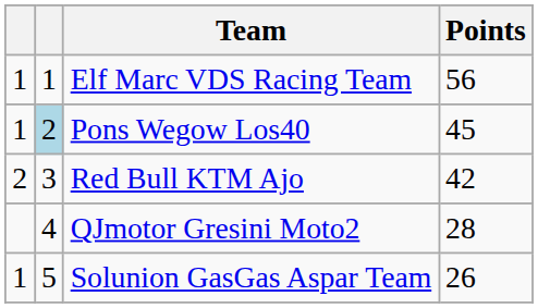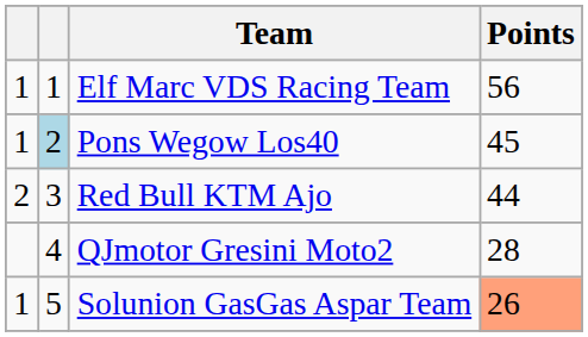 <table class="wikitable" style="font-size: 95%;">
 <tr>
 <th></th>
 <th></th>
 <th>Team</th>
 <th>Points</th>
 </tr>
 <tr>
 <td> 1</td>
 <td align=center>1</td>
 <td> <a href='#'>Elf Marc VDS Racing Team</a></td>
 <td align=left>56</td>
 </tr>
 <tr>
 <td> 1</td>
 <td align=center style="background: lightblue;">2</td>
 <td> <a href='#'>Pons Wegow Los40</a></td>
 <td align=left>45</td>
 </tr>
 <tr>
 <td> 2</td>
 <td align=center>3</td>
 <td> <a href='#'>Red Bull KTM Ajo</a></td>
-<td align=left>42</td>
+<td align=left>44</td>
 </tr>
 <tr>
 <td></td>
 <td align=center>4</td>
 <td> <a href='#'>QJmotor Gresini Moto2</a></td>
 <td align=left>28</td>
 </tr>
 <tr>
 <td> 1</td>
 <td align=center>5</td>
 <td> <a href='#'>Solunion GasGas Aspar Team</a></td>
-<td align=left>26</td>
+<td align=left style="background: lightsalmon;">26</td>
 </tr>
 </table>
